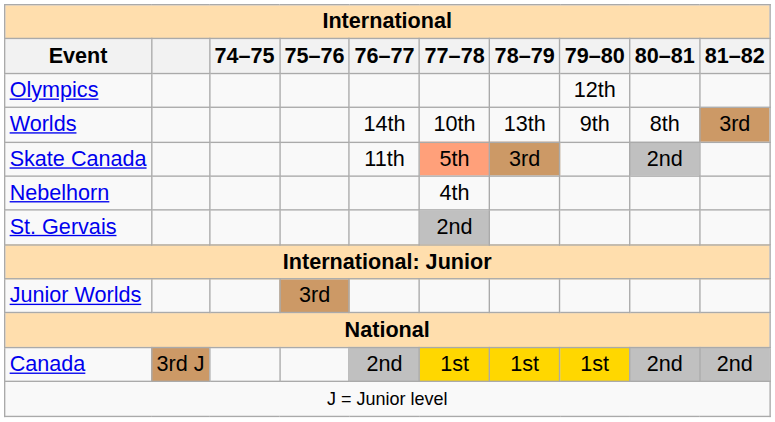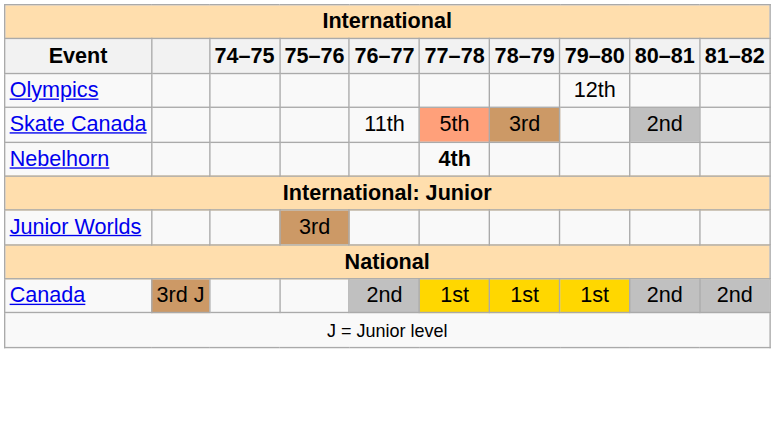 <table class="wikitable" style="text-align:center">
 <tr>
 <th style="background-color: #ffdead; " colspan=10 align=center>International</th>
 </tr>
 <tr>
 <th>Event</th>
 <th></th>
 <th>74–75</th>
 <th>75–76</th>
 <th>76–77</th>
 <th>77–78</th>
 <th>78–79</th>
 <th>79–80</th>
 <th>80–81</th>
 <th>81–82</th>
 </tr>
 <tr>
 <td align=left><a href='#'>Olympics</a></td>
 <td></td>
 <td></td>
 <td></td>
 <td></td>
 <td></td>
 <td></td>
 <td>12th</td>
 <td></td>
 <td></td>
 </tr>
 <tr>
-<td align=left><a href='#'>Worlds</a></td>
-<td></td>
-<td></td>
-<td></td>
-<td>14th</td>
-<td>10th</td>
-<td>13th</td>
-<td>9th</td>
-<td>8th</td>
-<td bgcolor=cc9966>3rd</td>
-</tr>
-<tr>
 <td align=left><a href='#'>Skate Canada</a></td>
 <td></td>
 <td></td>
 <td></td>
 <td>11th</td>
 <td style="background: lightsalmon;">5th</td>
 <td bgcolor=cc9966>3rd</td>
 <td></td>
 <td bgcolor=silver>2nd</td>
 <td></td>
 </tr>
 <tr>
 <td align=left><a href='#'>Nebelhorn</a></td>
 <td></td>
 <td></td>
 <td></td>
 <td></td>
-<td>4th</td>
-<td></td>
-<td></td>
-<td></td>
-<td></td>
-</tr>
-<tr>
-<td align=left><a href='#'>St. Gervais</a></td>
-<td></td>
-<td></td>
-<td></td>
-<td></td>
-<td bgcolor=silver>2nd</td>
+<td><strong>4th</strong></td>
 <td></td>
 <td></td>
 <td></td>
 <td></td>
 </tr>
 <tr>
 <th style="background-color: #ffdead; " colspan=10 align=center>International: Junior</th>
 </tr>
 <tr>
 <td align=left><a href='#'>Junior Worlds</a></td>
 <td></td>
 <td></td>
 <td bgcolor=cc9966>3rd</td>
 <td></td>
 <td></td>
 <td></td>
 <td></td>
 <td></td>
 <td></td>
 </tr>
 <tr>
 <th style="background-color: #ffdead; " colspan=10 align=center>National</th>
 </tr>
 <tr>
 <td align=left><a href='#'>Canada</a></td>
 <td bgcolor=cc9966>3rd J</td>
 <td></td>
 <td></td>
 <td bgcolor=silver>2nd</td>
 <td bgcolor=gold>1st</td>
 <td bgcolor=gold>1st</td>
 <td bgcolor=gold>1st</td>
 <td bgcolor=silver>2nd</td>
 <td bgcolor=silver>2nd</td>
 </tr>
 <tr>
 <td colspan=10 align=center><small> J = Junior level </small></td>
 </tr>
 </table>
